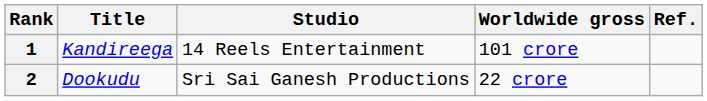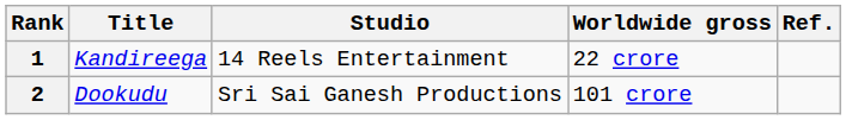 <table class="wikitable"  style="margin:auto; margin:auto;">
 <tr !! Verdict>
 <th>Rank</th>
 <th>Title</th>
 <th>Studio</th>
 <th>Worldwide gross</th>
 <th>Ref.</th>
 </tr>
 <tr>
 <th style="text-align:center;">1</th>
 <td><em><a href='#'>Kandireega</a></em></td>
 <td>14 Reels Entertainment</td>
-<td>101 <a href='#'>crore</a></td>
+<td>22 <a href='#'>crore</a></td>
 <td></td>
 </tr>
 <tr>
 <th>2</th>
 <td><em><a href='#'>Dookudu</a></em></td>
 <td>Sri Sai Ganesh Productions</td>
-<td>22 <a href='#'>crore</a></td>
+<td>101 <a href='#'>crore</a></td>
 <td></td>
 </tr>
 </table>
